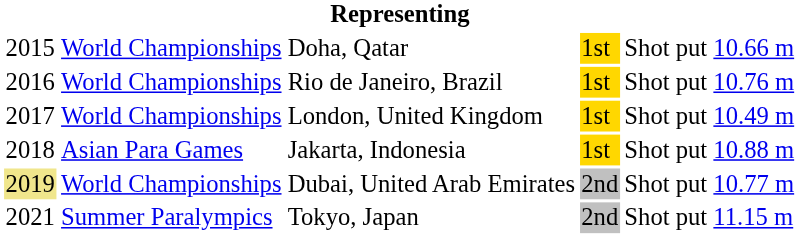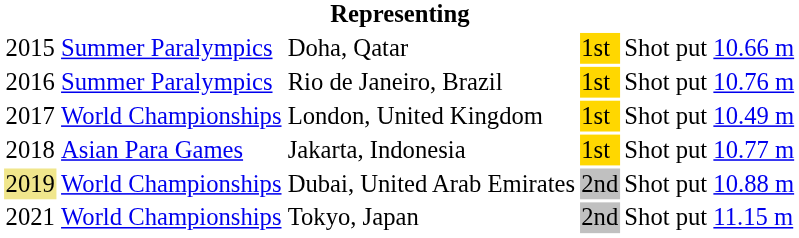 <table>
 <tr>
 <th colspan="6">Representing </th>
 </tr>
 <tr>
 <td>2015</td>
-<td><a href='#'>World Championships</a></td>
+<td><a href='#'>Summer Paralympics</a></td>
 <td>Doha, Qatar</td>
 <td bgcolor=gold>1st</td>
 <td>Shot put</td>
 <td><a href='#'>10.66 m</a></td>
 </tr>
 <tr>
 <td>2016</td>
-<td><a href='#'>World Championships</a></td>
+<td><a href='#'>Summer Paralympics</a></td>
 <td>Rio de Janeiro, Brazil</td>
 <td bgcolor=gold>1st</td>
 <td>Shot put</td>
 <td><a href='#'>10.76 m</a></td>
 </tr>
 <tr>
 <td>2017</td>
 <td><a href='#'>World Championships</a></td>
 <td>London, United Kingdom</td>
 <td bgcolor=gold>1st</td>
 <td>Shot put</td>
 <td><a href='#'>10.49 m</a></td>
 </tr>
 <tr>
 <td>2018</td>
 <td><a href='#'>Asian Para Games</a></td>
 <td>Jakarta, Indonesia</td>
 <td bgcolor=gold>1st</td>
 <td>Shot put</td>
-<td><a href='#'>10.88 m</a></td>
+<td><a href='#'>10.77 m</a></td>
 </tr>
 <tr>
 <td style="background: khaki;">2019</td>
 <td><a href='#'>World Championships</a></td>
 <td>Dubai, United Arab Emirates</td>
 <td bgcolor=silver>2nd</td>
 <td>Shot put</td>
-<td><a href='#'>10.77 m</a></td>
+<td><a href='#'>10.88 m</a></td>
 </tr>
 <tr>
 <td>2021</td>
-<td><a href='#'>Summer Paralympics</a></td>
+<td><a href='#'>World Championships</a></td>
 <td>Tokyo, Japan</td>
 <td bgcolor=silver>2nd</td>
 <td>Shot put</td>
 <td><a href='#'>11.15 m</a></td>
 </tr>
 </table>
